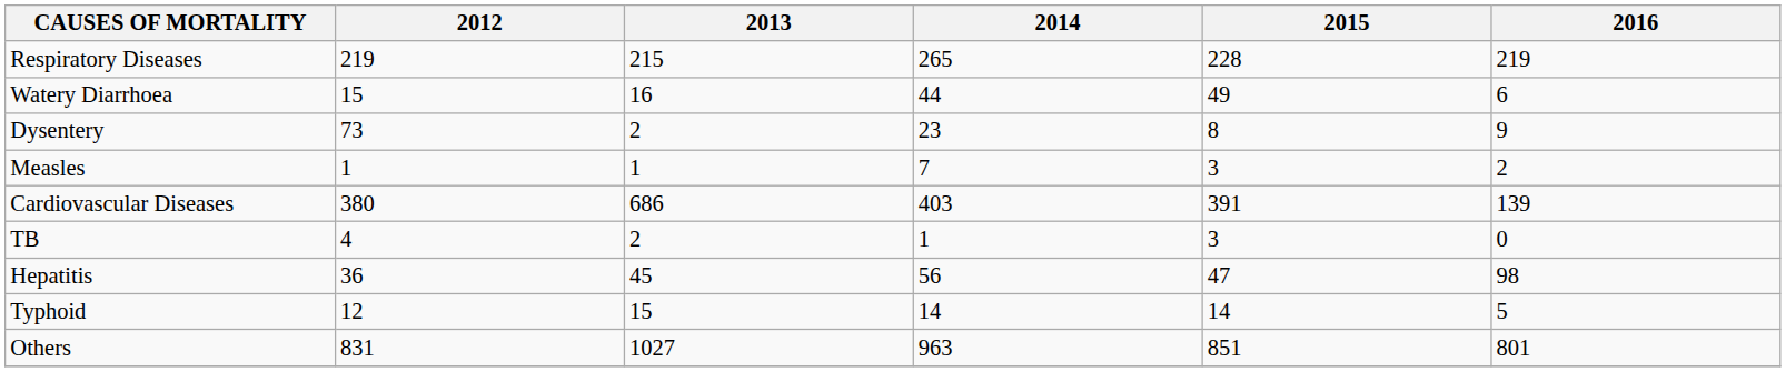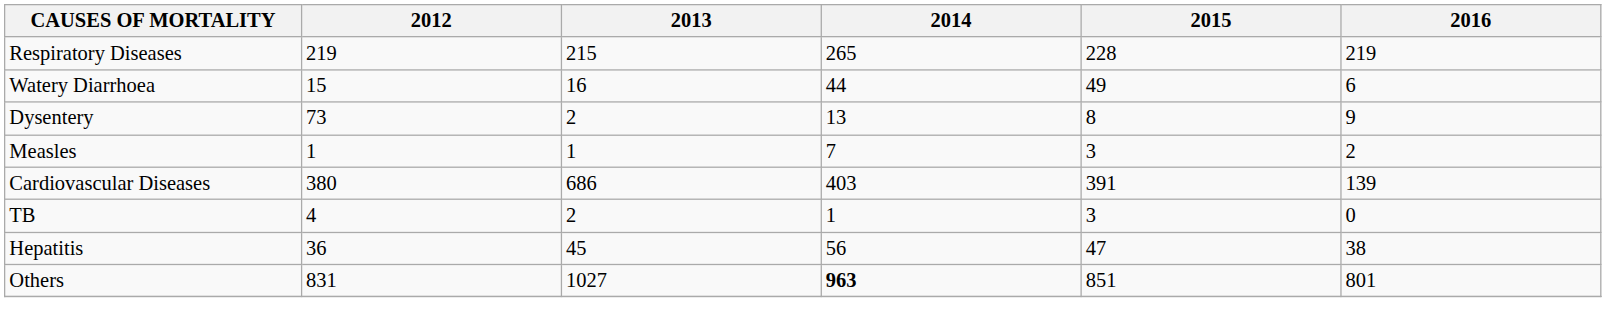 <table class="wikitable" style="text-align: left;">
 <tr>
 <th style="width:20em;">CAUSES OF MORTALITY</th>
 <th style="width:20em;">2012</th>
 <th style="width:20em;">2013</th>
 <th style="width:20em;">2014</th>
 <th style="width:20em;">2015</th>
 <th style="width:20em;">2016</th>
 </tr>
 <tr>
 <td>Respiratory Diseases</td>
 <td>219</td>
 <td>215</td>
 <td>265</td>
 <td>228</td>
 <td>219</td>
 </tr>
 <tr>
 <td>Watery Diarrhoea</td>
 <td>15</td>
 <td>16</td>
 <td>44</td>
 <td>49</td>
 <td>6</td>
 </tr>
 <tr>
 <td>Dysentery</td>
 <td>73</td>
 <td>2</td>
-<td>23</td>
+<td>13</td>
 <td>8</td>
 <td>9</td>
 </tr>
 <tr>
 <td>Measles</td>
 <td>1</td>
 <td>1</td>
 <td>7</td>
 <td>3</td>
 <td>2</td>
 </tr>
 <tr>
 <td>Cardiovascular Diseases</td>
 <td>380</td>
 <td>686</td>
 <td>403</td>
 <td>391</td>
 <td>139</td>
 </tr>
 <tr>
 <td>TB</td>
 <td>4</td>
 <td>2</td>
 <td>1</td>
 <td>3</td>
 <td>0</td>
 </tr>
 <tr>
 <td>Hepatitis</td>
 <td>36</td>
 <td>45</td>
 <td>56</td>
 <td>47</td>
-<td>98</td>
-</tr>
-<tr>
-<td>Typhoid</td>
-<td>12</td>
-<td>15</td>
-<td>14</td>
-<td>14</td>
-<td>5</td>
+<td>38</td>
 </tr>
 <tr>
 <td>Others</td>
 <td>831</td>
 <td>1027</td>
-<td>963</td>
+<td><strong>963</strong></td>
 <td>851</td>
 <td>801</td>
 </tr>
 <tr>
 </tr>
 </table>
